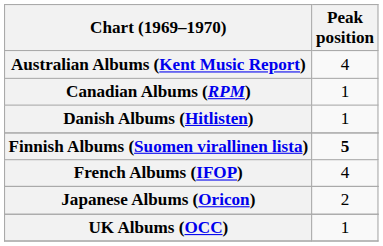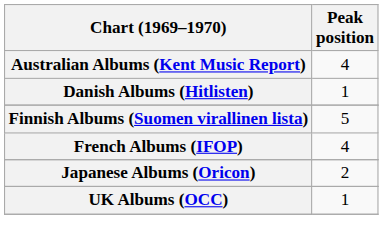 <table class="wikitable sortable plainrowheaders" style="text-align:center">
 <tr>
 <th scope="col">Chart (1969–1970)</th>
 <th scope="col">Peak<br>position</th>
 </tr>
 <tr>
 <th scope="row">Australian Albums (<a href='#'>Kent Music Report</a>)</th>
 <td>4</td>
 </tr>
 <tr>
-<th scope="row">Canadian Albums (<a href='#'><em>RPM</em></a>)</th>
-<td>1</td>
-</tr>
-<tr>
 <th scope="row">Danish Albums (<a href='#'>Hitlisten</a>)</th>
 <td>1</td>
 </tr>
 <tr>
 </tr>
 <tr>
 <th scope="row">Finnish Albums (<a href='#'>Suomen virallinen lista</a>)</th>
-<td><strong>5</strong></td>
+<td>5</td>
 </tr>
 <tr>
 <th scope="row">French Albums (<a href='#'>IFOP</a>)</th>
 <td>4</td>
 </tr>
 <tr>
 </tr>
 <tr>
 <th scope="row">Japanese Albums (<a href='#'>Oricon</a>)</th>
 <td>2</td>
 </tr>
 <tr>
 </tr>
 <tr>
 <th scope="row">UK Albums (<a href='#'>OCC</a>)</th>
 <td>1</td>
 </tr>
 <tr>
 </tr>
 </table>
